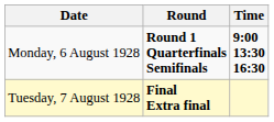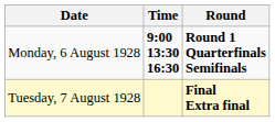 <table class="wikitable">
 <tr>
 <th>Date</th>
+<th>Time</th>
 <th>Round</th>
-<th>Time</th>
 </tr>
 <tr>
 <td>Monday, 6 August 1928</td>
+<td><strong>9:00</strong><br><strong>13:30</strong><br><strong>16:30</strong></td>
 <td><strong>Round 1</strong><br><strong>Quarterfinals</strong><br><strong>Semifinals</strong></td>
-<td><strong>9:00</strong><br><strong>13:30</strong><br><strong>16:30</strong></td>
 </tr>
 <tr style=background:lemonchiffon>
 <td>Tuesday, 7 August 1928</td>
+<td></td>
 <td><strong>Final</strong><br><strong>Extra final</strong></td>
-<td></td>
 </tr>
 </table>
